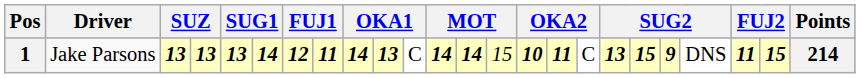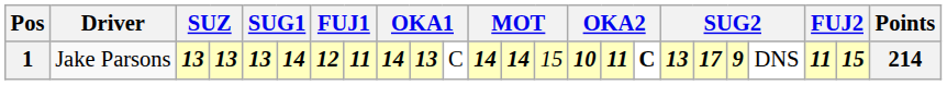 <table class="wikitable" style="font-size:85%; text-align:center">
 <tr style="background:#f9f9f9" valign="top">
 <th valign="middle">Pos</th>
 <th valign="middle">Driver</th>
 <th colspan=2><a href='#'>SUZ</a></th>
 <th colspan=2><a href='#'>SUG1</a></th>
 <th colspan=2><a href='#'>FUJ1</a></th>
 <th colspan=3><a href='#'>OKA1</a></th>
 <th colspan=3><a href='#'>MOT</a></th>
 <th colspan=3><a href='#'>OKA2</a></th>
 <th colspan=4><a href='#'>SUG2</a></th>
 <th colspan=2><a href='#'>FUJ2</a></th>
 <th valign="middle">Points</th>
 </tr>
 <tr>
 <th>1</th>
 <td align="left"> Jake Parsons</td>
 <td style="background:#ffffbf;"><strong><em>13</em></strong></td>
 <td style="background:#ffffbf;"><strong><em>13</em></strong></td>
 <td style="background:#ffffbf;"><strong><em>13</em></strong></td>
 <td style="background:#ffffbf;"><strong><em>14</em></strong></td>
 <td style="background:#ffffbf;"><strong><em>12</em></strong></td>
 <td style="background:#ffffbf;"><strong><em>11</em></strong></td>
 <td style="background:#ffffbf;"><strong><em>14</em></strong></td>
 <td style="background:#ffffbf;"><strong><em>13</em></strong></td>
 <td style="background:#ffffff;">C</td>
 <td style="background:#ffffbf;"><strong><em>14</em></strong></td>
 <td style="background:#ffffbf;"><strong><em>14</em></strong></td>
 <td style="background:#ffffbf;"><em>15</em></td>
 <td style="background:#ffffbf;"><strong><em>10</em></strong></td>
 <td style="background:#ffffbf;"><strong><em>11</em></strong></td>
-<td style="background:#ffffff;">C</td>
+<td style="background:#ffffff;"><strong>C</strong></td>
 <td style="background:#ffffbf;"><strong><em>13</em></strong></td>
-<td style="background:#ffffbf;"><strong><em>15</em></strong></td>
+<td style="background:#ffffbf;"><strong><em>17</em></strong></td>
 <td style="background:#ffffbf;"><strong><em>9</em></strong></td>
 <td style="background:#ffffff;">DNS</td>
 <td style="background:#ffffbf;"><strong><em>11</em></strong></td>
 <td style="background:#ffffbf;"><strong><em>15</em></strong></td>
 <th>214</th>
 </tr>
 </table>
